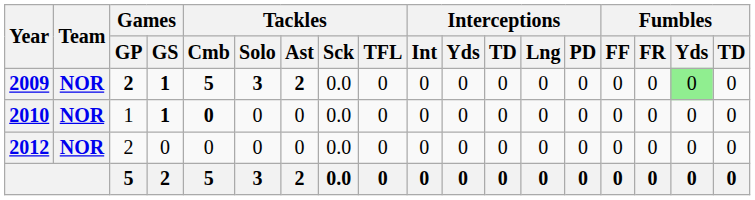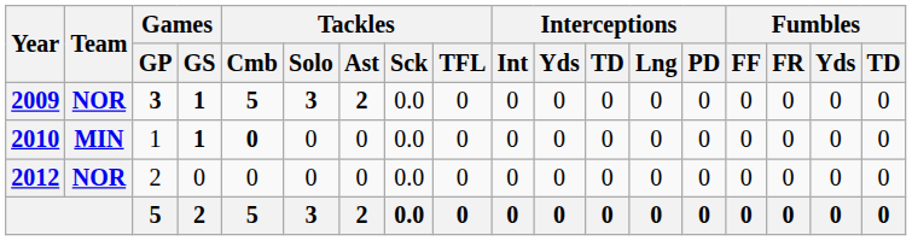 <table class="wikitable" style="text-align:center">
 <tr>
 <th rowspan="2">Year</th>
 <th rowspan="2">Team</th>
 <th colspan="2">Games</th>
 <th colspan="5">Tackles</th>
 <th colspan="5">Interceptions</th>
 <th colspan="4">Fumbles</th>
 </tr>
 <tr>
 <th>GP</th>
 <th>GS</th>
 <th>Cmb</th>
 <th>Solo</th>
 <th>Ast</th>
 <th>Sck</th>
 <th>TFL</th>
 <th>Int</th>
 <th>Yds</th>
 <th>TD</th>
 <th>Lng</th>
 <th>PD</th>
 <th>FF</th>
 <th>FR</th>
 <th>Yds</th>
 <th>TD</th>
 </tr>
 <tr>
 <th><a href='#'>2009</a></th>
 <th><a href='#'>NOR</a></th>
-<td><strong>2</strong></td>
+<td><strong>3</strong></td>
 <td><strong>1</strong></td>
 <td><strong>5</strong></td>
 <td><strong>3</strong></td>
 <td><strong>2</strong></td>
 <td>0.0</td>
 <td>0</td>
 <td>0</td>
 <td>0</td>
 <td>0</td>
 <td>0</td>
 <td>0</td>
 <td>0</td>
 <td>0</td>
-<td style="background: lightgreen;">0</td>
+<td>0</td>
 <td>0</td>
 </tr>
 <tr>
 <th><a href='#'>2010</a></th>
-<th><a href='#'>NOR</a></th>
+<th><a href='#'>MIN</a></th>
 <td>1</td>
 <td><strong>1</strong></td>
 <td><strong>0</strong></td>
 <td>0</td>
 <td>0</td>
 <td>0.0</td>
 <td>0</td>
 <td>0</td>
 <td>0</td>
 <td>0</td>
 <td>0</td>
 <td>0</td>
 <td>0</td>
 <td>0</td>
 <td>0</td>
 <td>0</td>
 </tr>
 <tr>
 <th><a href='#'>2012</a></th>
 <th><a href='#'>NOR</a></th>
 <td>2</td>
 <td>0</td>
 <td>0</td>
 <td>0</td>
 <td>0</td>
 <td>0.0</td>
 <td>0</td>
 <td>0</td>
 <td>0</td>
 <td>0</td>
 <td>0</td>
 <td>0</td>
 <td>0</td>
 <td>0</td>
 <td>0</td>
 <td>0</td>
 </tr>
 <tr>
 <th colspan="2"></th>
 <th>5</th>
 <th>2</th>
 <th>5</th>
 <th>3</th>
 <th>2</th>
 <th>0.0</th>
 <th>0</th>
 <th>0</th>
 <th>0</th>
 <th>0</th>
 <th>0</th>
 <th>0</th>
 <th>0</th>
 <th>0</th>
 <th>0</th>
 <th>0</th>
 </tr>
 </table>
